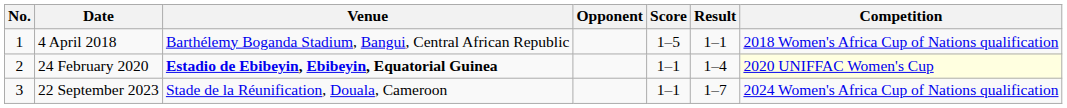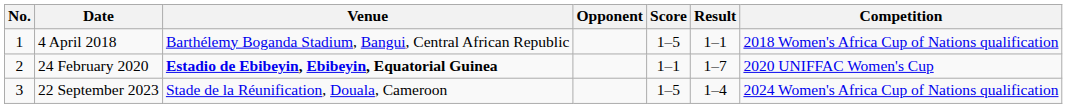 <table class="wikitable sortable">
 <tr>
 <th scope="col">No.</th>
 <th scope="col" data-sort-type="date">Date</th>
 <th scope="col">Venue</th>
 <th scope="col">Opponent</th>
 <th scope="col">Score</th>
 <th scope="col">Result</th>
 <th scope="col">Competition</th>
 </tr>
 <tr>
 <td align="center">1</td>
 <td>4 April 2018</td>
 <td><a href='#'>Barthélemy Boganda Stadium</a>, <a href='#'>Bangui</a>, Central African Republic</td>
 <td></td>
 <td align="center">1–5</td>
 <td align="center">1–1</td>
 <td><a href='#'>2018 Women's Africa Cup of Nations qualification</a></td>
 </tr>
 <tr>
 <td align="center">2</td>
 <td>24 February 2020</td>
 <td><strong><a href='#'>Estadio de Ebibeyin</a>, <a href='#'>Ebibeyin</a>, Equatorial Guinea</strong></td>
 <td></td>
 <td align="center">1–1</td>
-<td align="center">1–4</td>
-<td style="background: lightyellow;"><a href='#'>2020 UNIFFAC Women's Cup</a></td>
+<td align="center">1–7</td>
+<td><a href='#'>2020 UNIFFAC Women's Cup</a></td>
 </tr>
 <tr>
 <td align="center">3</td>
 <td>22 September 2023</td>
 <td><a href='#'>Stade de la Réunification</a>, <a href='#'>Douala</a>, Cameroon</td>
 <td></td>
-<td align="center">1–1</td>
-<td align="center">1–7</td>
+<td align="center">1–5</td>
+<td align="center">1–4</td>
 <td><a href='#'>2024 Women's Africa Cup of Nations qualification</a></td>
 </tr>
 </table>
